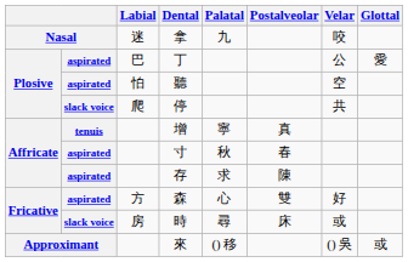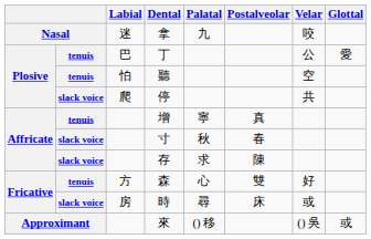 <table class="wikitable" style="text-align: center">
 <tr>
 <th colspan=2> </th>
 <th><a href='#'>Labial</a></th>
 <th><a href='#'>Dental</a></th>
 <th><a href='#'>Palatal</a></th>
 <th><a href='#'>Postalveolar</a></th>
 <th><a href='#'>Velar</a></th>
 <th><a href='#'>Glottal</a></th>
 </tr>
 <tr align=center>
 <th colspan=2><a href='#'>Nasal</a></th>
 <td> 迷</td>
 <td> 拿</td>
 <td> 九</td>
 <td></td>
 <td> 咬</td>
 <td> </td>
 </tr>
 <tr align=center>
 <th rowspan=3><a href='#'>Plosive</a></th>
-<th><small><a href='#'>aspirated</a></small></th>
+<th><small><a href='#'>tenuis</a></small></th>
 <td> 巴</td>
 <td> 丁</td>
 <td></td>
 <td></td>
 <td> 公</td>
 <td> 愛</td>
 </tr>
 <tr align=center>
-<th><small><a href='#'>aspirated</a></small></th>
+<th><small><a href='#'>tenuis</a></small></th>
 <td> 怕</td>
 <td> 聽</td>
 <td></td>
 <td></td>
 <td> 空</td>
 <td> </td>
 </tr>
 <tr align=center>
 <th><small><a href='#'>slack voice</a></small></th>
 <td> 爬</td>
 <td> 停</td>
 <td></td>
 <td></td>
 <td> 共</td>
 <td> </td>
 </tr>
 <tr align=center>
 <th rowspan=3><a href='#'>Affricate</a></th>
 <th><small><a href='#'>tenuis</a></small></th>
 <td></td>
 <td> 增</td>
 <td> 寧</td>
 <td> 真</td>
 <td></td>
 <td></td>
 </tr>
 <tr align=center>
-<th><small><a href='#'>aspirated</a></small></th>
+<th><small><a href='#'>slack voice</a></small></th>
 <td></td>
 <td> 寸</td>
 <td> 秋</td>
 <td> 春</td>
 <td></td>
 <td> </td>
 </tr>
 <tr align=center>
-<th><small><a href='#'>aspirated</a></small></th>
+<th><small><a href='#'>slack voice</a></small></th>
 <td></td>
 <td> 存</td>
 <td> 求</td>
 <td> 陳</td>
 <td></td>
 <td> </td>
 </tr>
 <tr align=center>
 <th rowspan=2><a href='#'>Fricative</a></th>
-<th><small><a href='#'>aspirated</a></small></th>
+<th><small><a href='#'>tenuis</a></small></th>
 <td> 方</td>
 <td> 森</td>
 <td> 心</td>
 <td> 雙</td>
 <td> 好</td>
 <td></td>
 </tr>
 <tr align=center>
 <th><small><a href='#'>slack voice</a></small></th>
 <td> 房</td>
 <td> 時</td>
 <td> 尋</td>
 <td> 床</td>
 <td> 或</td>
 <td></td>
 </tr>
 <tr align=center>
 <th colspan=2><a href='#'>Approximant</a></th>
 <td></td>
 <td>  來</td>
 <td>() 移</td>
 <td></td>
 <td>() 吳</td>
 <td> 或</td>
 </tr>
 </table>
